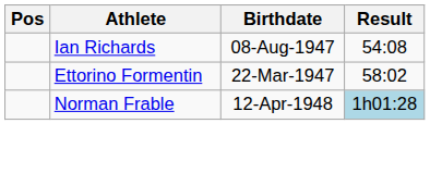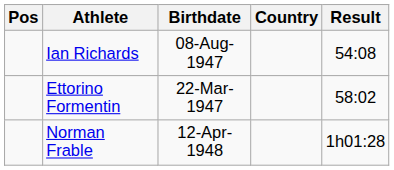 <table class="wikitable"  style="text-align:center; width:60%;">
 <tr>
 <th>Pos</th>
 <th>Athlete</th>
 <th>Birthdate</th>
+<th>Country</th>
 <th>Result</th>
 </tr>
 <tr>
 <td align=center></td>
 <td align=left><a href='#'>Ian Richards</a></td>
 <td>08-Aug-1947</td>
+<td align=left></td>
 <td>54:08</td>
 </tr>
 <tr>
 <td align=center></td>
 <td align=left><a href='#'>Ettorino Formentin</a></td>
 <td>22-Mar-1947</td>
+<td align=left></td>
 <td>58:02</td>
 </tr>
 <tr>
 <td align=center></td>
 <td align=left><a href='#'>Norman Frable</a></td>
 <td>12-Apr-1948</td>
-<td style="background: lightblue;">1h01:28</td>
+<td align=left></td>
+<td>1h01:28</td>
 </tr>
 </table>
